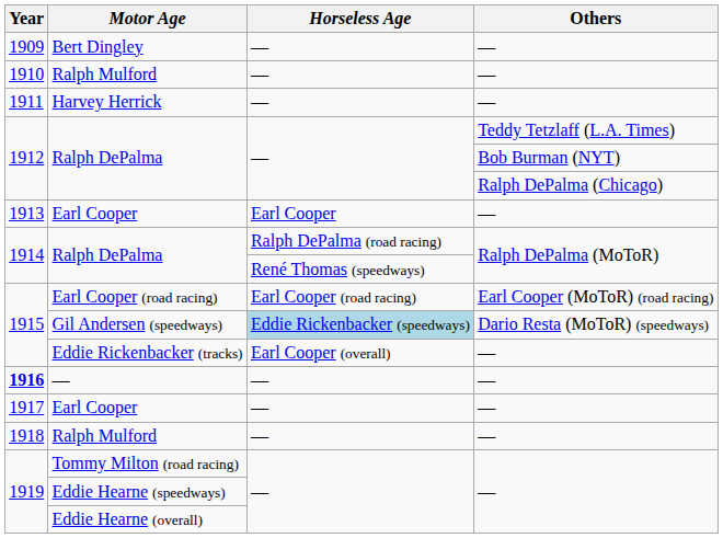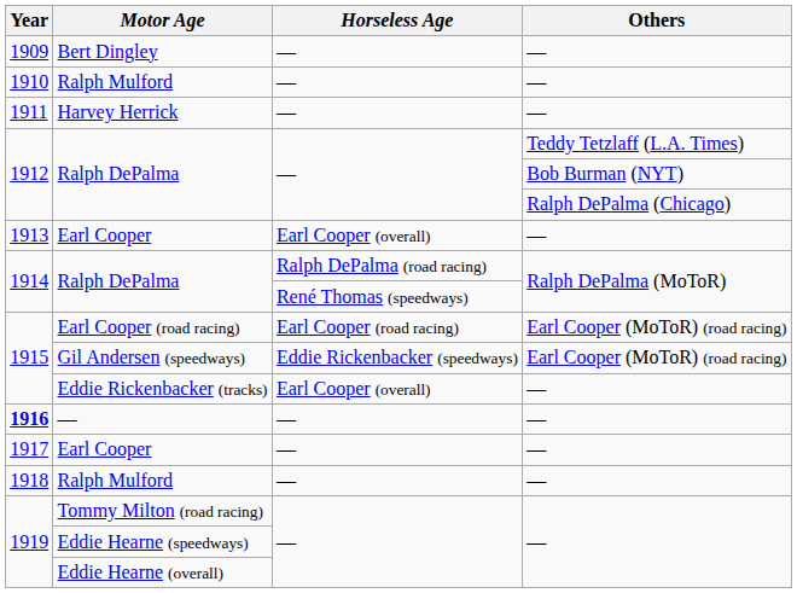 <table class="wikitable">
 <tr>
 <th>Year</th>
 <th><em>Motor Age</em></th>
 <th><em>Horseless Age</em></th>
 <th>Others</th>
 </tr>
 <tr>
 <td><a href='#'>1909</a></td>
 <td><a href='#'>Bert Dingley</a></td>
 <td>—</td>
 <td>—</td>
 </tr>
 <tr>
 <td><a href='#'>1910</a></td>
 <td><a href='#'>Ralph Mulford</a></td>
 <td>—</td>
 <td>—</td>
 </tr>
 <tr>
 <td><a href='#'>1911</a></td>
 <td><a href='#'>Harvey Herrick</a></td>
 <td>—</td>
 <td>—</td>
 </tr>
 <tr>
 <td rowspan=3><a href='#'>1912</a></td>
 <td rowspan=3><a href='#'>Ralph DePalma</a></td>
 <td rowspan=3>—</td>
 <td><a href='#'>Teddy Tetzlaff</a> (<a href='#'>L.A. Times</a>)</td>
 </tr>
 <tr>
 <td><a href='#'>Bob Burman</a> (<a href='#'>NYT</a>)</td>
 </tr>
 <tr>
 <td><a href='#'>Ralph DePalma</a> (<a href='#'>Chicago</a>)</td>
 </tr>
 <tr>
 <td><a href='#'>1913</a></td>
 <td><a href='#'>Earl Cooper</a></td>
-<td><a href='#'>Earl Cooper</a></td>
+<td><a href='#'>Earl Cooper</a> <small>(overall)</small></td>
 <td>—</td>
 </tr>
 <tr>
 <td rowspan=2><a href='#'>1914</a></td>
 <td rowspan=2><a href='#'>Ralph DePalma</a></td>
 <td><a href='#'>Ralph DePalma</a> <small>(road racing)</small></td>
 <td rowspan=2><a href='#'>Ralph DePalma</a> (MoToR)</td>
 </tr>
 <tr>
 <td><a href='#'>René Thomas</a> <small>(speedways)</small></td>
 </tr>
 <tr>
 <td rowspan=3><a href='#'>1915</a></td>
 <td><a href='#'>Earl Cooper</a> <small>(road racing)</small></td>
 <td><a href='#'>Earl Cooper</a> <small>(road racing)</small></td>
 <td><a href='#'>Earl Cooper</a> (MoToR) <small>(road racing)</small></td>
 </tr>
 <tr>
 <td><a href='#'>Gil Andersen</a> <small>(speedways)</small></td>
-<td style="background: lightblue;"><a href='#'>Eddie Rickenbacker</a> <small>(speedways)</small></td>
-<td><a href='#'>Dario Resta</a> (MoToR) <small>(speedways)</small></td>
+<td><a href='#'>Eddie Rickenbacker</a> <small>(speedways)</small></td>
+<td><a href='#'>Earl Cooper</a> (MoToR) <small>(road racing)</small></td>
 </tr>
 <tr>
 <td><a href='#'>Eddie Rickenbacker</a> <small>(tracks)</small></td>
 <td><a href='#'>Earl Cooper</a> <small>(overall)</small></td>
 <td>—</td>
 </tr>
 <tr>
 <td><strong><a href='#'>1916</a></strong></td>
 <td>—</td>
 <td>—</td>
 <td>—</td>
 </tr>
 <tr>
 <td><a href='#'>1917</a></td>
 <td><a href='#'>Earl Cooper</a></td>
 <td>—</td>
 <td>—</td>
 </tr>
 <tr>
 <td><a href='#'>1918</a></td>
 <td><a href='#'>Ralph Mulford</a></td>
 <td>—</td>
 <td>—</td>
 </tr>
 <tr>
 <td rowspan=3><a href='#'>1919</a></td>
 <td><a href='#'>Tommy Milton</a> <small>(road racing)</small></td>
 <td rowspan=3>—</td>
 <td rowspan=3>—</td>
 </tr>
 <tr>
 <td><a href='#'>Eddie Hearne</a> <small>(speedways)</small></td>
 </tr>
 <tr>
 <td><a href='#'>Eddie Hearne</a> <small>(overall)</small></td>
 </tr>
 </table>
